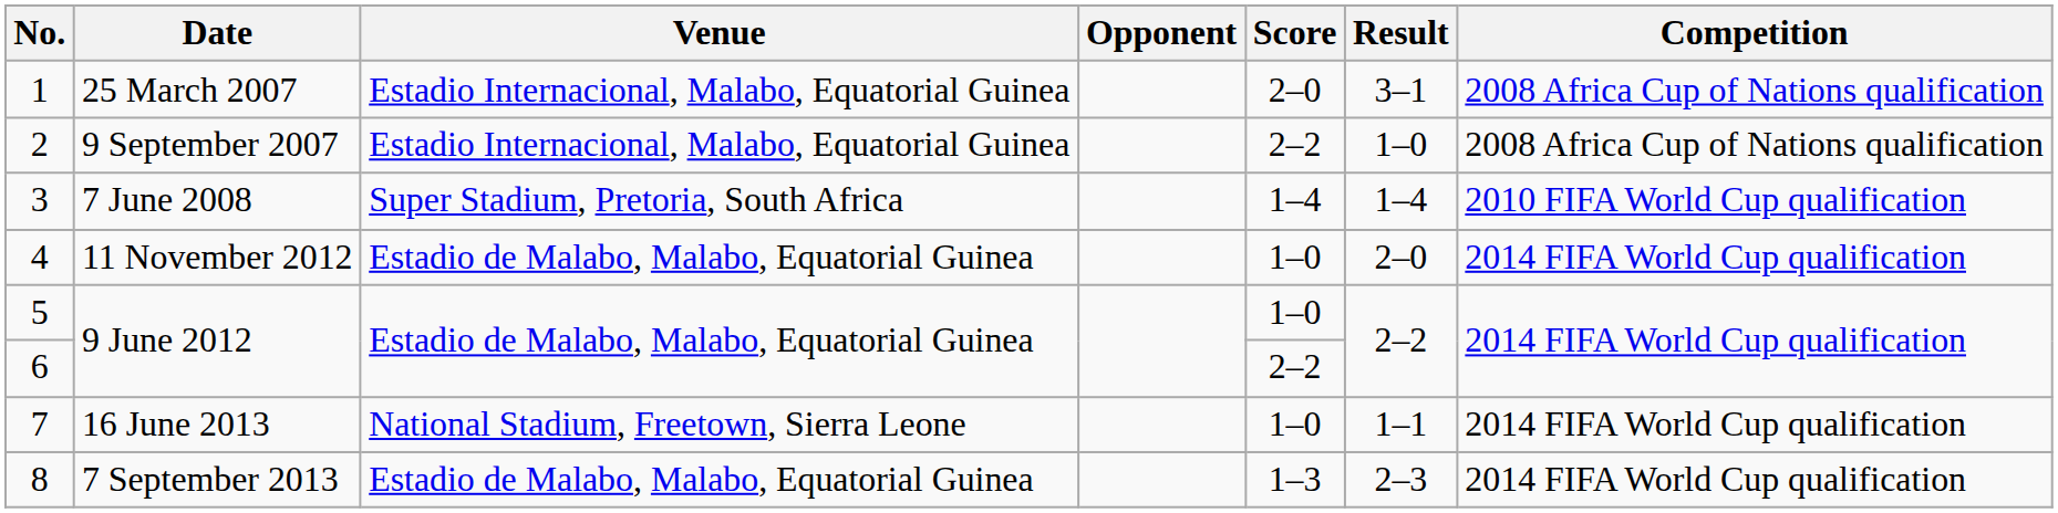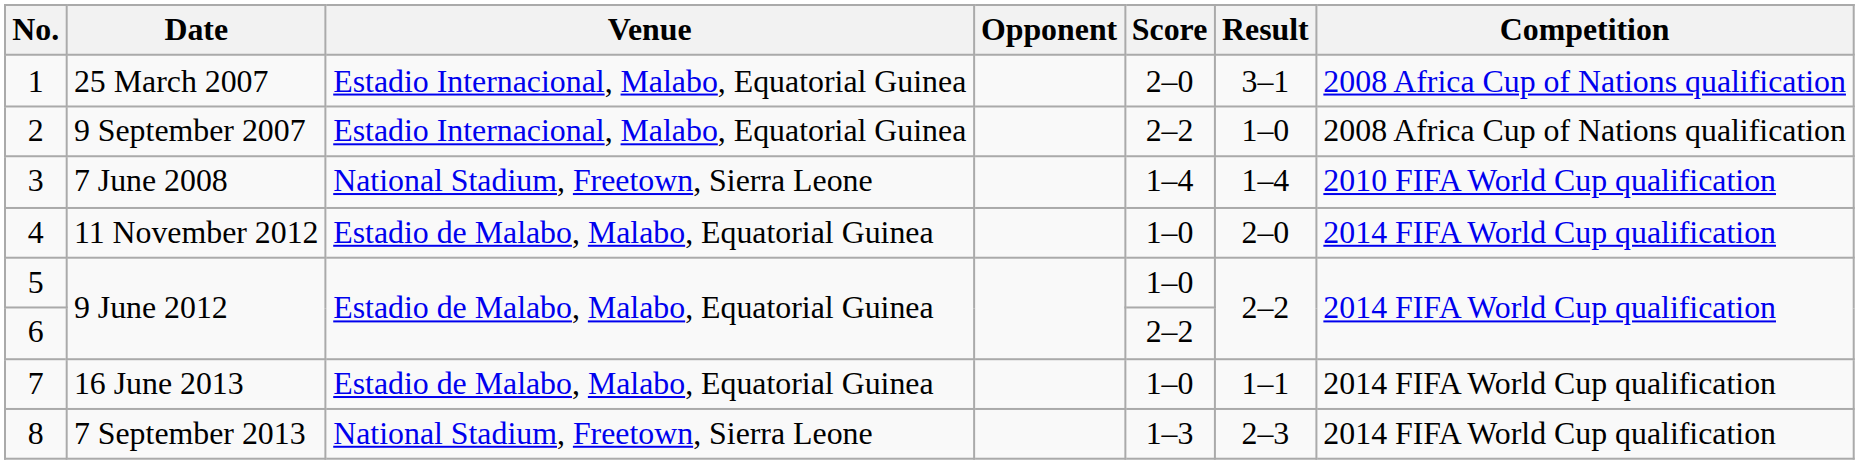 <table class="wikitable sortable">
 <tr>
 <th scope="col">No.</th>
 <th scope="col">Date</th>
 <th scope="col">Venue</th>
 <th scope="col">Opponent</th>
 <th scope="col">Score</th>
 <th scope="col">Result</th>
 <th scope="col">Competition</th>
 </tr>
 <tr>
 <td style="text-align:center">1</td>
 <td>25 March 2007</td>
 <td><a href='#'>Estadio Internacional</a>, <a href='#'>Malabo</a>, Equatorial Guinea</td>
 <td></td>
 <td style="text-align:center">2–0</td>
 <td style="text-align:center">3–1</td>
 <td><a href='#'>2008 Africa Cup of Nations qualification</a></td>
 </tr>
 <tr>
 <td style="text-align:center">2</td>
 <td>9 September 2007</td>
 <td><a href='#'>Estadio Internacional</a>, <a href='#'>Malabo</a>, Equatorial Guinea</td>
 <td></td>
 <td style="text-align:center">2–2</td>
 <td style="text-align:center">1–0</td>
 <td>2008 Africa Cup of Nations qualification</td>
 </tr>
 <tr>
 <td style="text-align:center">3</td>
 <td>7 June 2008</td>
-<td><a href='#'>Super Stadium</a>, <a href='#'>Pretoria</a>, South Africa</td>
+<td><a href='#'>National Stadium</a>, <a href='#'>Freetown</a>, Sierra Leone</td>
 <td></td>
 <td style="text-align:center">1–4</td>
 <td style="text-align:center">1–4</td>
 <td><a href='#'>2010 FIFA World Cup qualification</a></td>
 </tr>
 <tr>
 <td style="text-align:center">4</td>
 <td>11 November 2012</td>
 <td><a href='#'>Estadio de Malabo</a>, <a href='#'>Malabo</a>, Equatorial Guinea</td>
 <td></td>
 <td style="text-align:center">1–0</td>
 <td style="text-align:center">2–0</td>
 <td><a href='#'>2014 FIFA World Cup qualification</a></td>
 </tr>
 <tr>
 <td style="text-align:center">5</td>
 <td rowspan="2">9 June 2012</td>
 <td rowspan="2"><a href='#'>Estadio de Malabo</a>, <a href='#'>Malabo</a>, Equatorial Guinea</td>
 <td rowspan="2"></td>
 <td style="text-align:center">1–0</td>
 <td rowspan="2" style="text-align:center">2–2</td>
 <td rowspan="2"><a href='#'>2014 FIFA World Cup qualification</a></td>
 </tr>
 <tr>
 <td style="text-align:center">6</td>
 <td style="text-align:center">2–2</td>
 </tr>
 <tr>
 <td style="text-align:center">7</td>
 <td>16 June 2013</td>
-<td><a href='#'>National Stadium</a>, <a href='#'>Freetown</a>, Sierra Leone</td>
+<td><a href='#'>Estadio de Malabo</a>, <a href='#'>Malabo</a>, Equatorial Guinea</td>
 <td></td>
 <td style="text-align:center">1–0</td>
 <td style="text-align:center">1–1</td>
 <td>2014 FIFA World Cup qualification</td>
 </tr>
 <tr>
 <td style="text-align:center">8</td>
 <td>7 September 2013</td>
-<td><a href='#'>Estadio de Malabo</a>, <a href='#'>Malabo</a>, Equatorial Guinea</td>
+<td><a href='#'>National Stadium</a>, <a href='#'>Freetown</a>, Sierra Leone</td>
 <td></td>
 <td style="text-align:center">1–3</td>
 <td style="text-align:center">2–3</td>
 <td>2014 FIFA World Cup qualification</td>
 </tr>
 </table>
